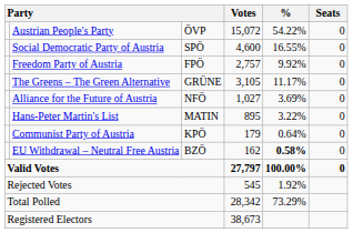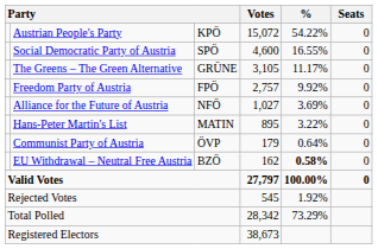 <table class="wikitable" border="1" style="text-align:right;">
 <tr>
 <th style="text-align:left;" colspan=3>Party</th>
 <th align=center width="50">Votes</th>
 <th align=center width="50">%</th>
 <th align=center width="50">Seats</th>
 </tr>
 <tr>
 <td></td>
 <td align=left><a href='#'>Austrian People's Party</a></td>
-<td align=left>ÖVP</td>
+<td align=left>KPÖ</td>
 <td>15,072</td>
 <td>54.22%</td>
 <td>0</td>
 </tr>
 <tr>
 <td></td>
 <td align=left><a href='#'>Social Democratic Party of Austria</a></td>
 <td align=left>SPÖ</td>
 <td>4,600</td>
 <td>16.55%</td>
 <td>0</td>
 </tr>
 <tr>
 <td></td>
+<td align=left style="white-space: nowrap;"><a href='#'>The Greens – The Green Alternative</a></td>
+<td align=left>GRÜNE</td>
+<td>3,105</td>
+<td>11.17%</td>
+<td>0</td>
+</tr>
+<tr>
+<td></td>
 <td align=left><a href='#'>Freedom Party of Austria</a></td>
 <td align=left>FPÖ</td>
 <td>2,757</td>
 <td>9.92%</td>
-<td>0</td>
-</tr>
-<tr>
-<td></td>
-<td align=left style="white-space: nowrap;"><a href='#'>The Greens – The Green Alternative</a></td>
-<td align=left>GRÜNE</td>
-<td>3,105</td>
-<td>11.17%</td>
 <td>0</td>
 </tr>
 <tr>
 <td></td>
 <td align=left><a href='#'>Alliance for the Future of Austria</a></td>
 <td align=left>NFÖ</td>
 <td>1,027</td>
 <td>3.69%</td>
 <td>0</td>
 </tr>
 <tr>
 <td></td>
 <td align=left><a href='#'>Hans-Peter Martin's List</a></td>
 <td align=left>MATIN</td>
 <td>895</td>
 <td>3.22%</td>
 <td>0</td>
 </tr>
 <tr>
 <td></td>
 <td align=left><a href='#'>Communist Party of Austria</a></td>
-<td align=left>KPÖ</td>
+<td align=left>ÖVP</td>
 <td>179</td>
 <td>0.64%</td>
 <td>0</td>
 </tr>
 <tr>
 <td></td>
 <td align=left><a href='#'>EU Withdrawal – Neutral Free Austria</a></td>
 <td align=left>BZÖ</td>
 <td>162</td>
 <td><strong>0.58%</strong></td>
 <td>0</td>
 </tr>
 <tr style="font-weight:bold">
 <td align=left colspan=3>Valid Votes</td>
 <td>27,797</td>
 <td>100.00%</td>
 <td>0</td>
 </tr>
 <tr>
 <td align=left colspan=3>Rejected Votes</td>
 <td>545</td>
 <td>1.92%</td>
 <td></td>
 </tr>
 <tr>
 <td align=left colspan=3>Total Polled</td>
 <td>28,342</td>
 <td>73.29%</td>
 <td></td>
 </tr>
 <tr>
 <td align=left colspan=3>Registered Electors</td>
 <td>38,673</td>
 <td></td>
 <td></td>
 </tr>
 </table>
